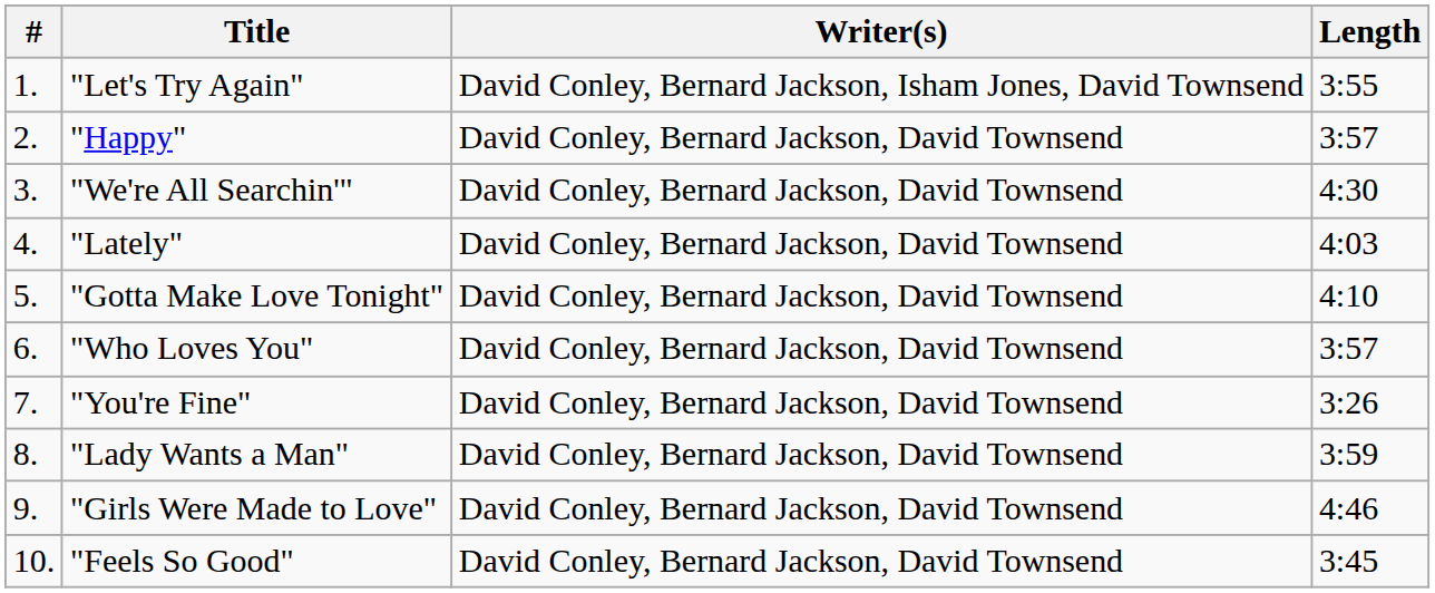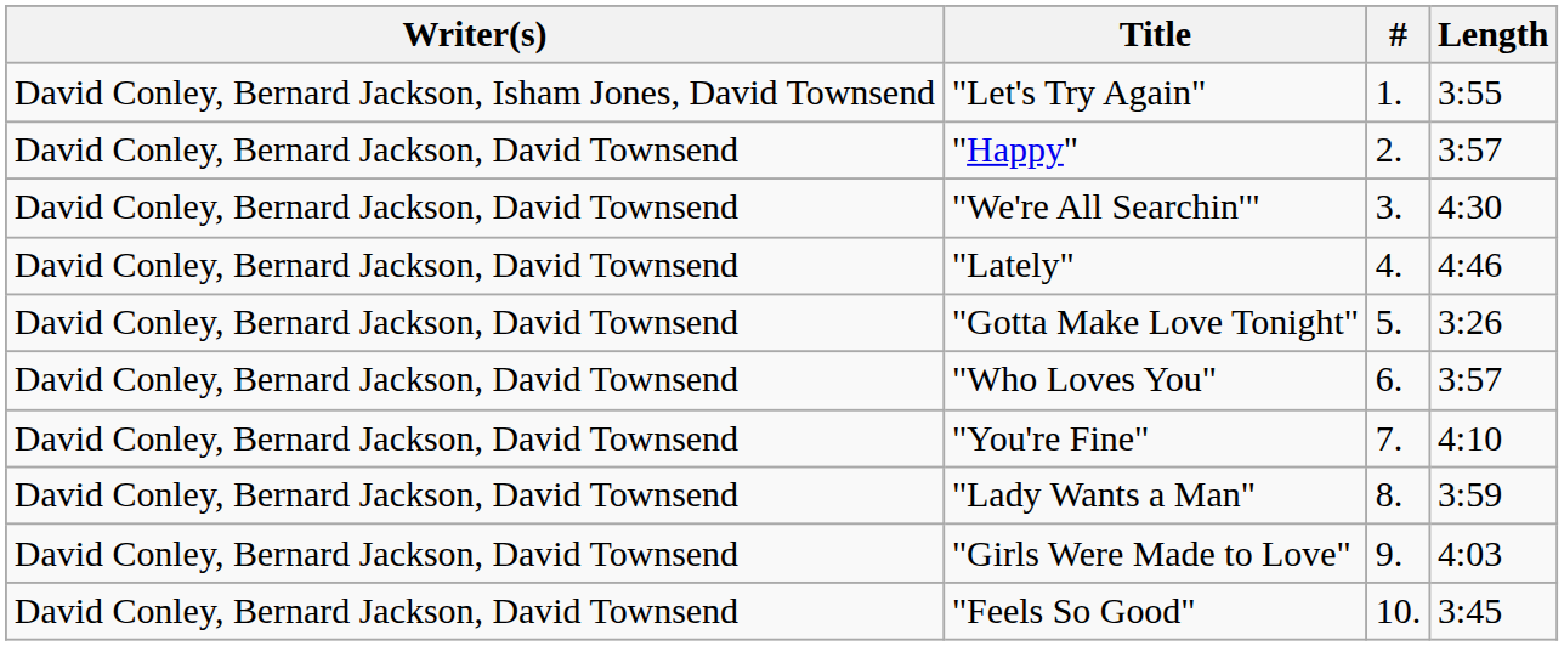 <table class="wikitable">
 <tr>
+<th>Writer(s)</th>
+<th>Title</th>
 <th>#</th>
-<th>Title</th>
-<th>Writer(s)</th>
 <th>Length</th>
 </tr>
 <tr>
+<td>David Conley, Bernard Jackson, Isham Jones, David Townsend</td>
+<td>"Let's Try Again"</td>
 <td>1.</td>
-<td>"Let's Try Again"</td>
-<td>David Conley, Bernard Jackson, Isham Jones, David Townsend</td>
 <td>3:55</td>
 </tr>
 <tr>
+<td>David Conley, Bernard Jackson, David Townsend</td>
+<td>"<a href='#'>Happy</a>"</td>
 <td>2.</td>
-<td>"<a href='#'>Happy</a>"</td>
-<td>David Conley, Bernard Jackson, David Townsend</td>
 <td>3:57</td>
 </tr>
 <tr>
+<td>David Conley, Bernard Jackson, David Townsend</td>
+<td>"We're All Searchin'"</td>
 <td>3.</td>
-<td>"We're All Searchin'"</td>
-<td>David Conley, Bernard Jackson, David Townsend</td>
 <td>4:30</td>
 </tr>
 <tr>
+<td>David Conley, Bernard Jackson, David Townsend</td>
+<td>"Lately"</td>
 <td>4.</td>
-<td>"Lately"</td>
+<td>4:46</td>
+</tr>
+<tr>
 <td>David Conley, Bernard Jackson, David Townsend</td>
+<td>"Gotta Make Love Tonight"</td>
+<td>5.</td>
+<td>3:26</td>
+</tr>
+<tr>
+<td>David Conley, Bernard Jackson, David Townsend</td>
+<td>"Who Loves You"</td>
+<td>6.</td>
+<td>3:57</td>
+</tr>
+<tr>
+<td>David Conley, Bernard Jackson, David Townsend</td>
+<td>"You're Fine"</td>
+<td>7.</td>
+<td>4:10</td>
+</tr>
+<tr>
+<td>David Conley, Bernard Jackson, David Townsend</td>
+<td>"Lady Wants a Man"</td>
+<td>8.</td>
+<td>3:59</td>
+</tr>
+<tr>
+<td>David Conley, Bernard Jackson, David Townsend</td>
+<td>"Girls Were Made to Love"</td>
+<td>9.</td>
 <td>4:03</td>
 </tr>
 <tr>
-<td>5.</td>
-<td>"Gotta Make Love Tonight"</td>
 <td>David Conley, Bernard Jackson, David Townsend</td>
-<td>4:10</td>
-</tr>
-<tr>
-<td>6.</td>
-<td>"Who Loves You"</td>
-<td>David Conley, Bernard Jackson, David Townsend</td>
-<td>3:57</td>
-</tr>
-<tr>
-<td>7.</td>
-<td>"You're Fine"</td>
-<td>David Conley, Bernard Jackson, David Townsend</td>
-<td>3:26</td>
-</tr>
-<tr>
-<td>8.</td>
-<td>"Lady Wants a Man"</td>
-<td>David Conley, Bernard Jackson, David Townsend</td>
-<td>3:59</td>
-</tr>
-<tr>
-<td>9.</td>
-<td>"Girls Were Made to Love"</td>
-<td>David Conley, Bernard Jackson, David Townsend</td>
-<td>4:46</td>
-</tr>
-<tr>
+<td>"Feels So Good"</td>
 <td>10.</td>
-<td>"Feels So Good"</td>
-<td>David Conley, Bernard Jackson, David Townsend</td>
 <td>3:45</td>
 </tr>
 </table>
